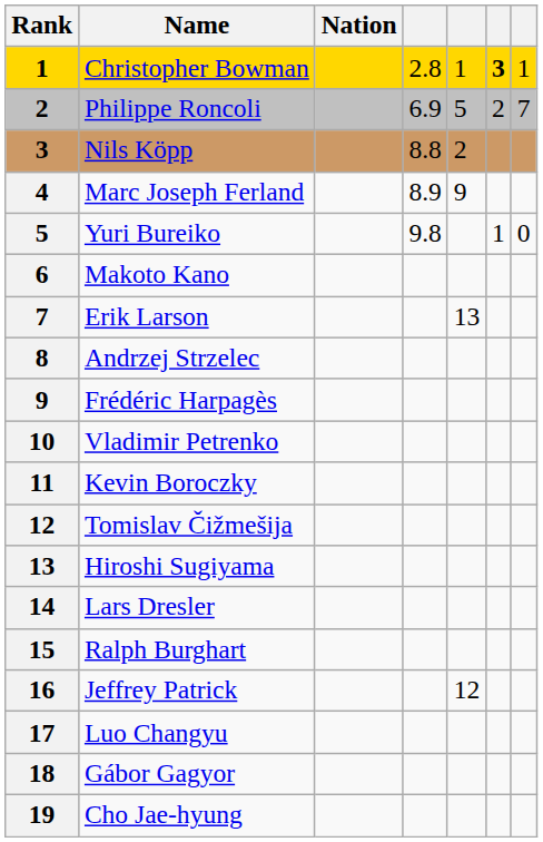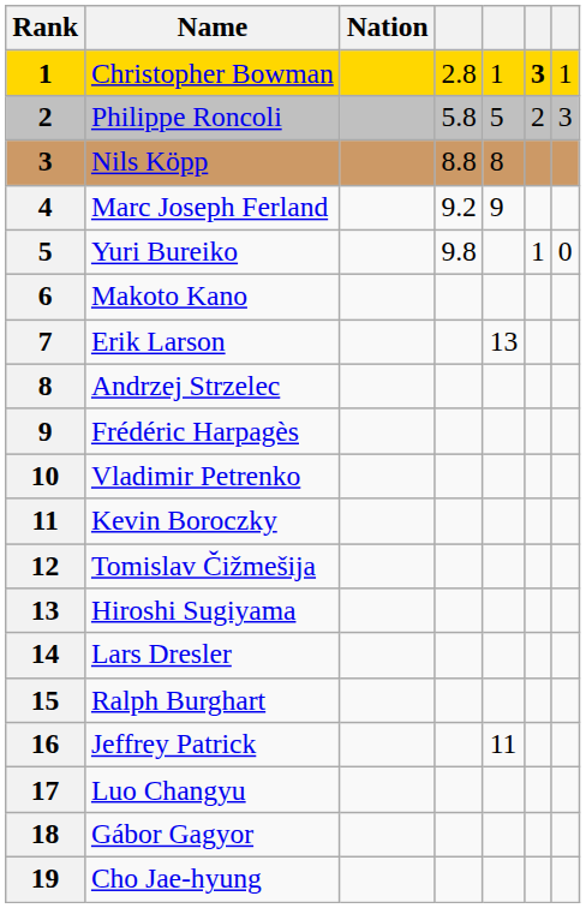 <table class="wikitable sortable">
 <tr>
 <th>Rank</th>
 <th>Name</th>
 <th>Nation</th>
 <th></th>
 <th></th>
 <th></th>
 <th></th>
 </tr>
 <tr bgcolor=gold>
 <td align=center><strong>1</strong></td>
 <td><a href='#'>Christopher Bowman</a></td>
 <td></td>
 <td>2.8</td>
 <td>1</td>
 <td><strong>3</strong></td>
 <td>1</td>
 </tr>
 <tr bgcolor=silver>
 <td align=center><strong>2</strong></td>
 <td><a href='#'>Philippe Roncoli</a></td>
 <td></td>
-<td>6.9</td>
+<td>5.8</td>
 <td>5</td>
 <td>2</td>
-<td>7</td>
+<td>3</td>
 </tr>
 <tr bgcolor=cc9966>
 <td align=center><strong>3</strong></td>
 <td><a href='#'>Nils Köpp</a></td>
 <td></td>
 <td>8.8</td>
-<td>2</td>
+<td>8</td>
 <td></td>
 <td></td>
 </tr>
 <tr>
 <th>4</th>
 <td><a href='#'>Marc Joseph Ferland</a></td>
 <td></td>
-<td>8.9</td>
+<td>9.2</td>
 <td>9</td>
 <td></td>
 <td></td>
 </tr>
 <tr>
 <th>5</th>
 <td><a href='#'>Yuri Bureiko</a></td>
 <td></td>
 <td>9.8</td>
 <td></td>
 <td>1</td>
 <td>0</td>
 </tr>
 <tr>
 <th>6</th>
 <td><a href='#'>Makoto Kano</a></td>
 <td></td>
 <td></td>
 <td></td>
 <td></td>
 <td></td>
 </tr>
 <tr>
 <th>7</th>
 <td><a href='#'>Erik Larson</a></td>
 <td></td>
 <td></td>
 <td>13</td>
 <td></td>
 <td></td>
 </tr>
 <tr>
 <th>8</th>
 <td><a href='#'>Andrzej Strzelec</a></td>
 <td></td>
 <td></td>
 <td></td>
 <td></td>
 <td></td>
 </tr>
 <tr>
 <th>9</th>
 <td><a href='#'>Frédéric Harpagès</a></td>
 <td></td>
 <td></td>
 <td></td>
 <td></td>
 <td></td>
 </tr>
 <tr>
 <th>10</th>
 <td><a href='#'>Vladimir Petrenko</a></td>
 <td></td>
 <td></td>
 <td></td>
 <td></td>
 <td></td>
 </tr>
 <tr>
 <th>11</th>
 <td><a href='#'>Kevin Boroczky</a></td>
 <td></td>
 <td></td>
 <td></td>
 <td></td>
 <td></td>
 </tr>
 <tr>
 <th>12</th>
 <td><a href='#'>Tomislav Čižmešija</a></td>
 <td></td>
 <td></td>
 <td></td>
 <td></td>
 <td></td>
 </tr>
 <tr>
 <th>13</th>
 <td><a href='#'>Hiroshi Sugiyama</a></td>
 <td></td>
 <td></td>
 <td></td>
 <td></td>
 <td></td>
 </tr>
 <tr>
 <th>14</th>
 <td><a href='#'>Lars Dresler</a></td>
 <td></td>
 <td></td>
 <td></td>
 <td></td>
 <td></td>
 </tr>
 <tr>
 <th>15</th>
 <td><a href='#'>Ralph Burghart</a></td>
 <td></td>
 <td></td>
 <td></td>
 <td></td>
 <td></td>
 </tr>
 <tr>
 <th>16</th>
 <td><a href='#'>Jeffrey Patrick</a></td>
 <td></td>
 <td></td>
-<td>12</td>
+<td>11</td>
 <td></td>
 <td></td>
 </tr>
 <tr>
 <th>17</th>
 <td><a href='#'>Luo Changyu</a></td>
 <td></td>
 <td></td>
 <td></td>
 <td></td>
 <td></td>
 </tr>
 <tr>
 <th>18</th>
 <td><a href='#'>Gábor Gagyor</a></td>
 <td></td>
 <td></td>
 <td></td>
 <td></td>
 <td></td>
 </tr>
 <tr>
 <th>19</th>
 <td><a href='#'>Cho Jae-hyung</a></td>
 <td></td>
 <td></td>
 <td></td>
 <td></td>
 <td></td>
 </tr>
 </table>
